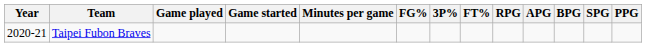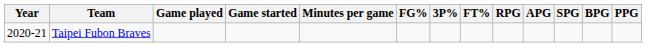 <table class="wikitable sortable">
 <tr>
 <th>Year</th>
 <th>Team</th>
 <th>Game played</th>
 <th>Game started</th>
 <th>Minutes per game</th>
 <th>FG%</th>
 <th>3P%</th>
 <th>FT%</th>
 <th>RPG</th>
 <th>APG</th>
+<th>SPG</th>
 <th>BPG</th>
-<th>SPG</th>
 <th>PPG</th>
 </tr>
 <tr>
 <td>2020-21</td>
 <td><a href='#'>Taipei Fubon Braves</a></td>
 <td></td>
 <td></td>
 <td></td>
 <td></td>
 <td></td>
 <td></td>
 <td></td>
 <td></td>
 <td></td>
 <td></td>
 <td></td>
 </tr>
 </table>
